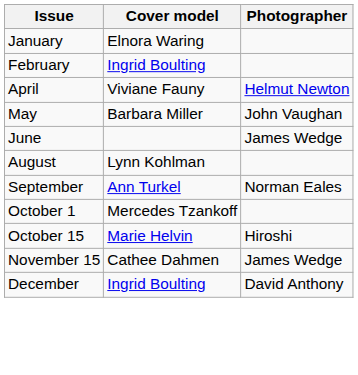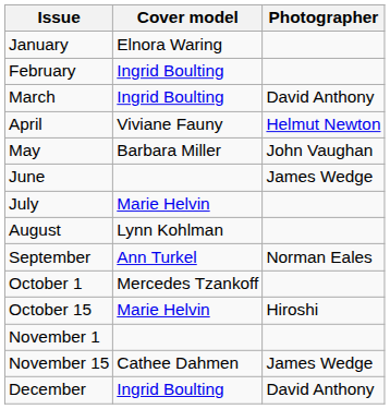 <table class="sortable wikitable">
 <tr>
 <th>Issue</th>
 <th>Cover model</th>
 <th>Photographer</th>
 </tr>
 <tr>
 <td>January</td>
 <td>Elnora Waring</td>
 <td></td>
 </tr>
 <tr>
 <td>February</td>
 <td><a href='#'>Ingrid Boulting</a></td>
 <td></td>
 </tr>
 <tr>
+<td>March</td>
+<td><a href='#'>Ingrid Boulting</a></td>
+<td>David Anthony</td>
+</tr>
+<tr>
 <td>April</td>
 <td>Viviane Fauny</td>
 <td><a href='#'>Helmut Newton</a></td>
 </tr>
 <tr>
 <td>May</td>
 <td>Barbara Miller</td>
 <td>John Vaughan</td>
 </tr>
 <tr>
 <td>June</td>
 <td></td>
 <td>James Wedge</td>
+</tr>
+<tr>
+<td>July</td>
+<td><a href='#'>Marie Helvin</a></td>
+<td></td>
 </tr>
 <tr>
 <td>August</td>
 <td>Lynn Kohlman</td>
 <td></td>
 </tr>
 <tr>
 <td>September</td>
 <td><a href='#'>Ann Turkel</a></td>
 <td>Norman Eales</td>
 </tr>
 <tr>
 <td>October 1</td>
 <td>Mercedes Tzankoff</td>
 <td></td>
 </tr>
 <tr>
 <td>October 15</td>
 <td><a href='#'>Marie Helvin</a></td>
 <td>Hiroshi</td>
 </tr>
 <tr>
+<td>November 1</td>
+<td></td>
+<td></td>
+</tr>
+<tr>
 <td>November 15</td>
 <td>Cathee Dahmen</td>
 <td>James Wedge</td>
 </tr>
 <tr>
 <td>December</td>
 <td><a href='#'>Ingrid Boulting</a></td>
 <td>David Anthony</td>
 </tr>
 </table>
